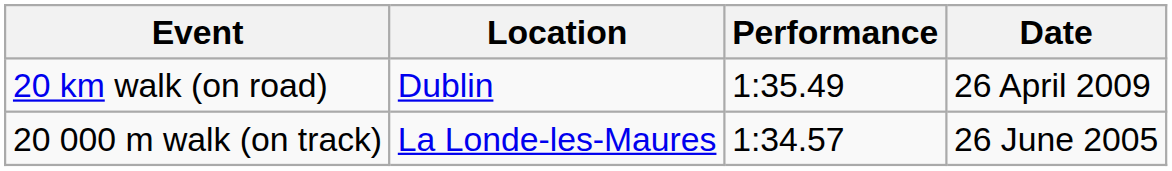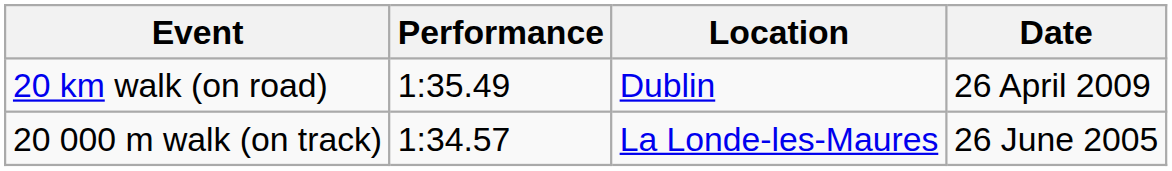 <table class="wikitable" style="border-collapse: collapse; font-size: 95%; margin-bottom: 10px;">
 <tr>
 <th scope="col">Event</th>
+<th scope="col">Performance</th>
 <th scope="col">Location</th>
-<th scope="col">Performance</th>
 <th scope="col">Date</th>
 </tr>
 <tr>
 <td><a href='#'>20 km</a> walk (on road)</td>
+<td>1:35.49</td>
 <td><a href='#'>Dublin</a></td>
-<td>1:35.49</td>
 <td>26 April 2009</td>
 </tr>
 <tr>
 <td>20 000 m walk (on track)</td>
+<td>1:34.57</td>
 <td><a href='#'>La Londe-les-Maures</a></td>
-<td>1:34.57</td>
 <td>26 June 2005</td>
 </tr>
 </table>
